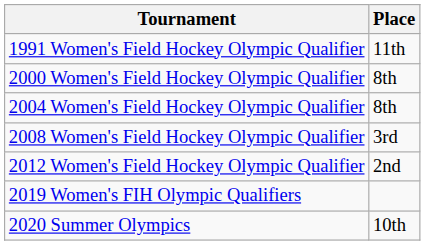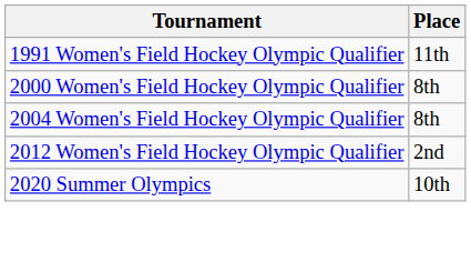 <table class="wikitable collapsible">
 <tr>
 <th>Tournament</th>
 <th>Place</th>
 </tr>
 <tr>
 <td><a href='#'>1991 Women's Field Hockey Olympic Qualifier</a></td>
 <td>11th</td>
 </tr>
 <tr>
 <td><a href='#'>2000 Women's Field Hockey Olympic Qualifier</a></td>
 <td>8th</td>
 </tr>
 <tr>
 <td><a href='#'>2004 Women's Field Hockey Olympic Qualifier</a></td>
 <td>8th</td>
 </tr>
 <tr>
-<td><a href='#'>2008 Women's Field Hockey Olympic Qualifier</a></td>
-<td>3rd</td>
-</tr>
-<tr>
 <td><a href='#'>2012 Women's Field Hockey Olympic Qualifier</a></td>
 <td>2nd</td>
-</tr>
-<tr>
-<td><a href='#'>2019 Women's FIH Olympic Qualifiers</a></td>
-<td></td>
 </tr>
 <tr>
 <td><a href='#'>2020 Summer Olympics</a></td>
 <td>10th</td>
 </tr>
 </table>
